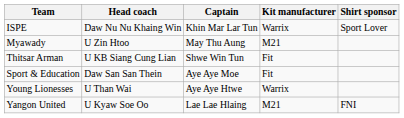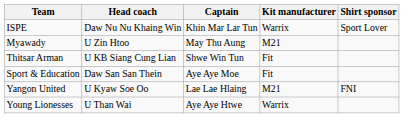 <table class="wikitable sortable" style="text-align: left;">
 <tr>
 <th>Team</th>
 <th>Head coach</th>
 <th>Captain</th>
 <th>Kit manufacturer</th>
 <th>Shirt sponsor</th>
 </tr>
 <tr>
 <td>ISPE</td>
 <td>  Daw Nu Nu Khaing Win</td>
 <td> Khin Mar Lar Tun</td>
 <td>  Warrix</td>
 <td> Sport Lover</td>
 </tr>
 <tr>
 <td>Myawady</td>
 <td>  U Zin Htoo</td>
 <td>  May Thu Aung</td>
 <td>  M21</td>
 <td></td>
 </tr>
 <tr>
 <td>Thitsar Arman</td>
 <td>  U KB Siang Cung Lian</td>
 <td>   Shwe Win Tun</td>
 <td> Fit</td>
 <td></td>
 </tr>
 <tr>
 <td>Sport & Education</td>
 <td>  Daw San San Thein</td>
 <td> Aye Aye Moe</td>
 <td>  Fit</td>
 <td></td>
 </tr>
 <tr>
+<td>Yangon United</td>
+<td>  U Kyaw Soe Oo</td>
+<td>  Lae Lae Hlaing</td>
+<td>  M21</td>
+<td> FNI</td>
+</tr>
+<tr>
 <td>Young Lionesses</td>
 <td>   U Than Wai</td>
 <td>   Aye Aye Htwe</td>
 <td>  Warrix</td>
 <td></td>
 </tr>
-<tr>
-<td>Yangon United</td>
-<td>  U Kyaw Soe Oo</td>
-<td>  Lae Lae Hlaing</td>
-<td>  M21</td>
-<td> FNI</td>
-</tr>
 </table>
